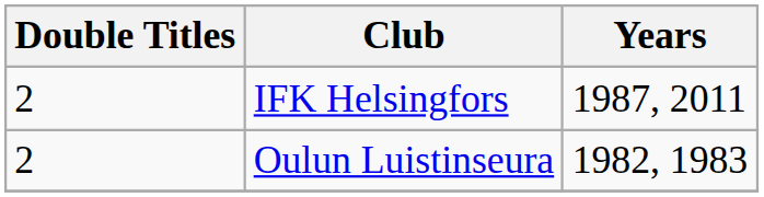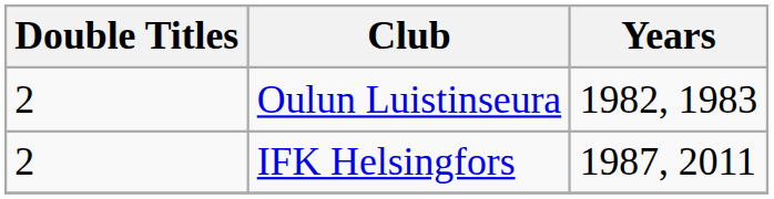 <table class="wikitable">
 <tr>
 <th>Double Titles</th>
 <th>Club</th>
 <th>Years</th>
 </tr>
 <tr>
 <td>2</td>
+<td><a href='#'>Oulun Luistinseura</a></td>
+<td>1982, 1983</td>
+</tr>
+<tr>
+<td>2</td>
 <td><a href='#'>IFK Helsingfors</a></td>
 <td>1987, 2011</td>
 </tr>
 <tr>
-<td>2</td>
-<td><a href='#'>Oulun Luistinseura</a></td>
-<td>1982, 1983</td>
-</tr>
-<tr>
 </tr>
 </table>
